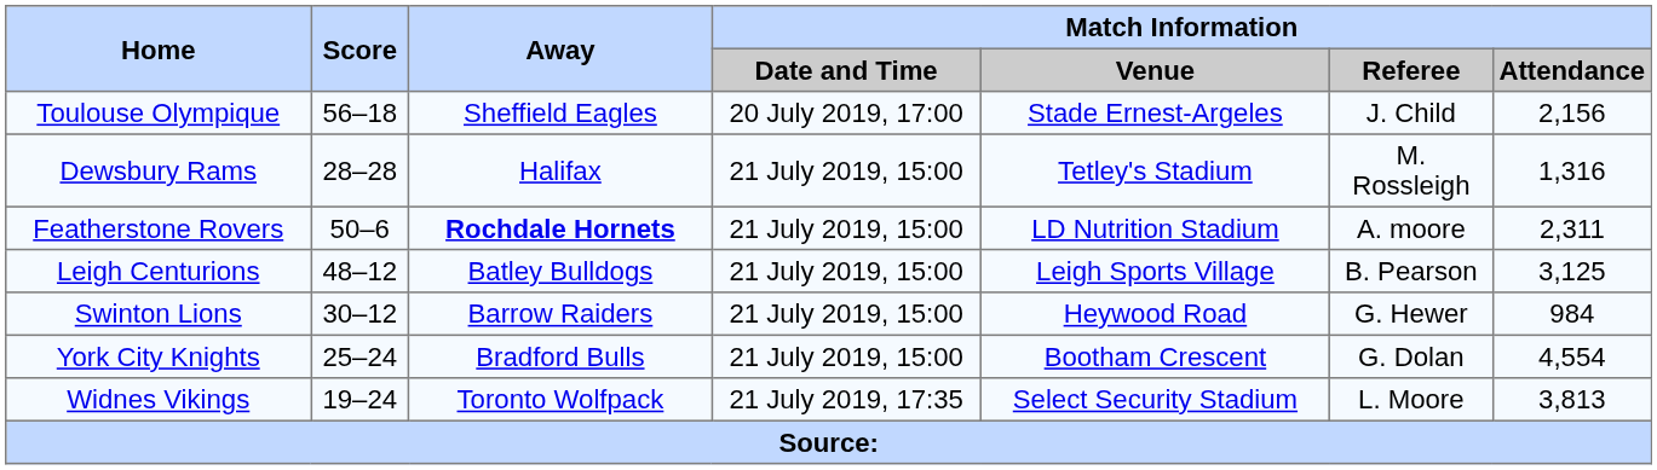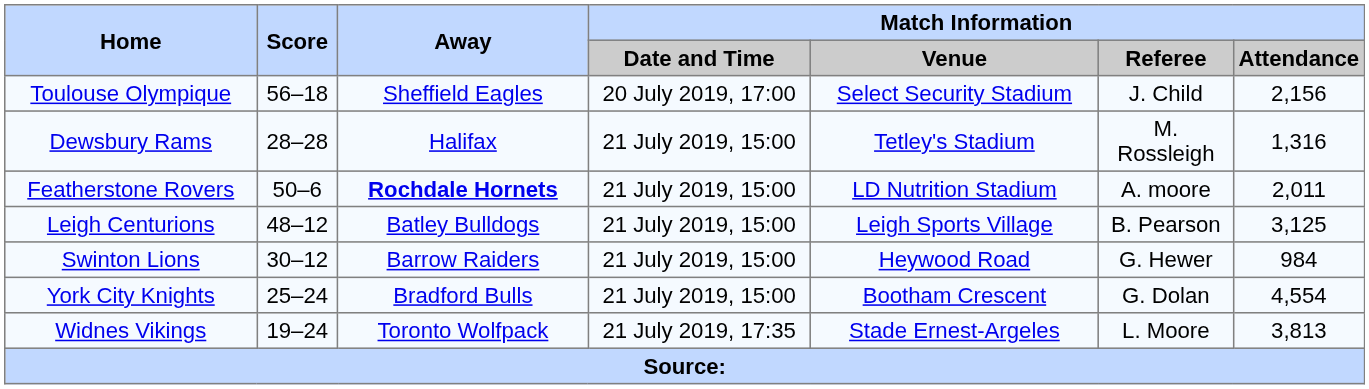 <table border=1 style="border-collapse:collapse; font-size:90%; text-align:center;" cellpadding=3 cellspacing=0 width=100%>
 <tr bgcolor="#c1d8ff">
 <th rowspan="2" width="19%">Home</th>
 <th rowspan="2" width="6%">Score</th>
 <th rowspan="2" width="19%">Away</th>
 <th colspan="4">Match Information</th>
 </tr>
 <tr bgcolor="#cccccc">
 <th width="17%">Date and Time</th>
 <th width="22%">Venue</th>
 <th width="10%">Referee</th>
 <th width="7%">Attendance</th>
 </tr>
 <tr bgcolor="#f5faff">
 <td> <a href='#'>Toulouse Olympique</a></td>
 <td>56–18</td>
 <td> <a href='#'>Sheffield Eagles</a></td>
 <td>20 July 2019, 17:00</td>
-<td><a href='#'>Stade Ernest-Argeles</a></td>
+<td><a href='#'>Select Security Stadium</a></td>
 <td>J. Child</td>
 <td>2,156</td>
 </tr>
 <tr bgcolor="#f5faff">
 <td> <a href='#'>Dewsbury Rams</a></td>
 <td>28–28</td>
 <td> <a href='#'>Halifax</a></td>
 <td>21 July 2019, 15:00</td>
 <td><a href='#'>Tetley's Stadium</a></td>
 <td>M. Rossleigh</td>
 <td>1,316</td>
 </tr>
 <tr bgcolor="#f5faff">
 <td> <a href='#'>Featherstone Rovers</a></td>
 <td>50–6</td>
 <td><strong> <a href='#'>Rochdale Hornets</a></strong></td>
 <td>21 July 2019, 15:00</td>
 <td><a href='#'>LD Nutrition Stadium</a></td>
 <td>A. moore</td>
-<td>2,311</td>
+<td>2,011</td>
 </tr>
 <tr bgcolor="#f5faff">
 <td> <a href='#'>Leigh Centurions</a></td>
 <td>48–12</td>
 <td> <a href='#'>Batley Bulldogs</a></td>
 <td>21 July 2019, 15:00</td>
 <td><a href='#'>Leigh Sports Village</a></td>
 <td>B. Pearson</td>
 <td>3,125</td>
 </tr>
 <tr bgcolor="#f5faff">
 <td> <a href='#'>Swinton Lions</a></td>
 <td>30–12</td>
 <td> <a href='#'>Barrow Raiders</a></td>
 <td>21 July 2019, 15:00</td>
 <td><a href='#'>Heywood Road</a></td>
 <td>G. Hewer</td>
 <td>984</td>
 </tr>
 <tr bgcolor="#f5faff">
 <td> <a href='#'>York City Knights</a></td>
 <td>25–24</td>
 <td> <a href='#'>Bradford Bulls</a></td>
 <td>21 July 2019, 15:00</td>
 <td><a href='#'>Bootham Crescent</a></td>
 <td>G. Dolan</td>
 <td>4,554</td>
 </tr>
 <tr bgcolor="#f5faff">
 <td> <a href='#'>Widnes Vikings</a></td>
 <td>19–24</td>
 <td> <a href='#'>Toronto Wolfpack</a></td>
 <td>21 July 2019, 17:35</td>
-<td><a href='#'>Select Security Stadium</a></td>
+<td><a href='#'>Stade Ernest-Argeles</a></td>
 <td>L. Moore</td>
 <td>3,813</td>
 </tr>
 <tr bgcolor="#c1d8ff">
 <th colspan="7">Source:</th>
 </tr>
 </table>
